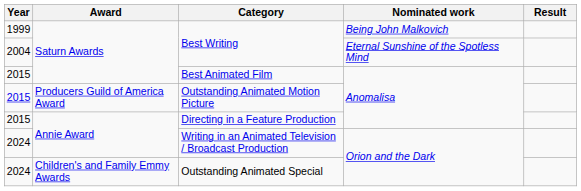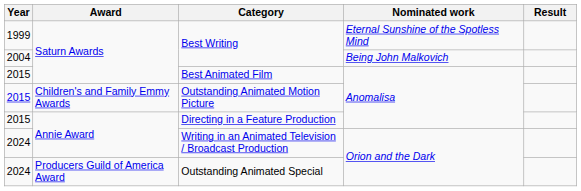 <table class=wikitable>
 <tr>
 <th scope="col" style="width:2em;">Year</th>
 <th scope="col" style="width:16em;">Award</th>
 <th scope="col" style="width:18em;">Category</th>
 <th scope="col" style="width:20em;">Nominated work</th>
 <th scope="col" style="width:5em;">Result</th>
 </tr>
 <tr>
 <td style="text-align:center;">1999</td>
 <td rowspan=3><a href='#'>Saturn Awards</a></td>
 <td rowspan=2><a href='#'>Best Writing</a></td>
-<td><em><a href='#'>Being John Malkovich</a></em></td>
+<td><em><a href='#'>Eternal Sunshine of the Spotless Mind</a></em></td>
 <td></td>
 </tr>
 <tr>
 <td style="text-align:center;">2004</td>
-<td><em><a href='#'>Eternal Sunshine of the Spotless Mind</a></em></td>
+<td><em><a href='#'>Being John Malkovich</a></em></td>
 <td></td>
 </tr>
 <tr>
 <td style="text-align:center;">2015</td>
 <td><a href='#'>Best Animated Film</a></td>
 <td rowspan=3><em><a href='#'>Anomalisa</a></em></td>
 <td></td>
 </tr>
 <tr>
 <td style="text-align:center;"><a href='#'>2015</a></td>
-<td><a href='#'>Producers Guild of America Award</a></td>
+<td><a href='#'>Children's and Family Emmy Awards</a></td>
 <td><a href='#'>Outstanding Animated Motion Picture</a></td>
 <td></td>
 </tr>
 <tr>
 <td style="text-align:center;">2015</td>
 <td rowspan=2><a href='#'>Annie Award</a></td>
 <td><a href='#'>Directing in a Feature Production</a></td>
 <td></td>
 </tr>
 <tr>
 <td style="text-align:center;">2024</td>
 <td><a href='#'>Writing in an Animated Television / Broadcast Production</a></td>
 <td rowspan=2><em><a href='#'>Orion and the Dark</a></em></td>
 <td></td>
 </tr>
 <tr>
 <td style="text-align:center;">2024</td>
-<td><a href='#'>Children's and Family Emmy Awards</a></td>
+<td><a href='#'>Producers Guild of America Award</a></td>
 <td>Outstanding Animated Special</td>
 <td></td>
 </tr>
 </table>
